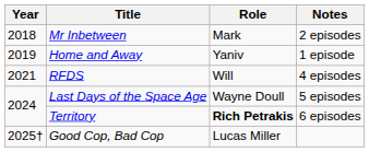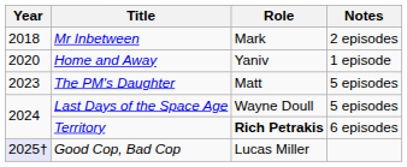 <table class="wikitable sortable">
 <tr>
 <th>Year</th>
 <th>Title</th>
 <th>Role</th>
 <th class="unsortable">Notes</th>
 </tr>
 <tr>
 <td>2018</td>
 <td><em><a href='#'>Mr Inbetween</a></em></td>
 <td>Mark</td>
 <td>2 episodes</td>
 </tr>
 <tr>
-<td>2019</td>
+<td>2020</td>
 <td><em><a href='#'>Home and Away</a></em></td>
 <td>Yaniv</td>
 <td>1 episode</td>
 </tr>
 <tr>
-<td>2021</td>
-<td><em><a href='#'>RFDS</a></em></td>
-<td>Will</td>
-<td>4 episodes</td>
+<td>2023</td>
+<td><em><a href='#'>The PM's Daughter</a></em></td>
+<td>Matt</td>
+<td>5 episodes</td>
 </tr>
 <tr>
 <td rowspan="2">2024</td>
 <td><em><a href='#'>Last Days of the Space Age</a></em></td>
 <td>Wayne Doull</td>
 <td>5 episodes</td>
 </tr>
 <tr>
 <td><em><a href='#'>Territory</a></em></td>
 <td><strong>Rich Petrakis</strong></td>
 <td>6 episodes</td>
 </tr>
 <tr>
-<td>2025†</td>
+<td style="background: lavender;">2025†</td>
 <td><em>Good Cop, Bad Cop</em></td>
 <td>Lucas Miller</td>
 <td></td>
 </tr>
 </table>
